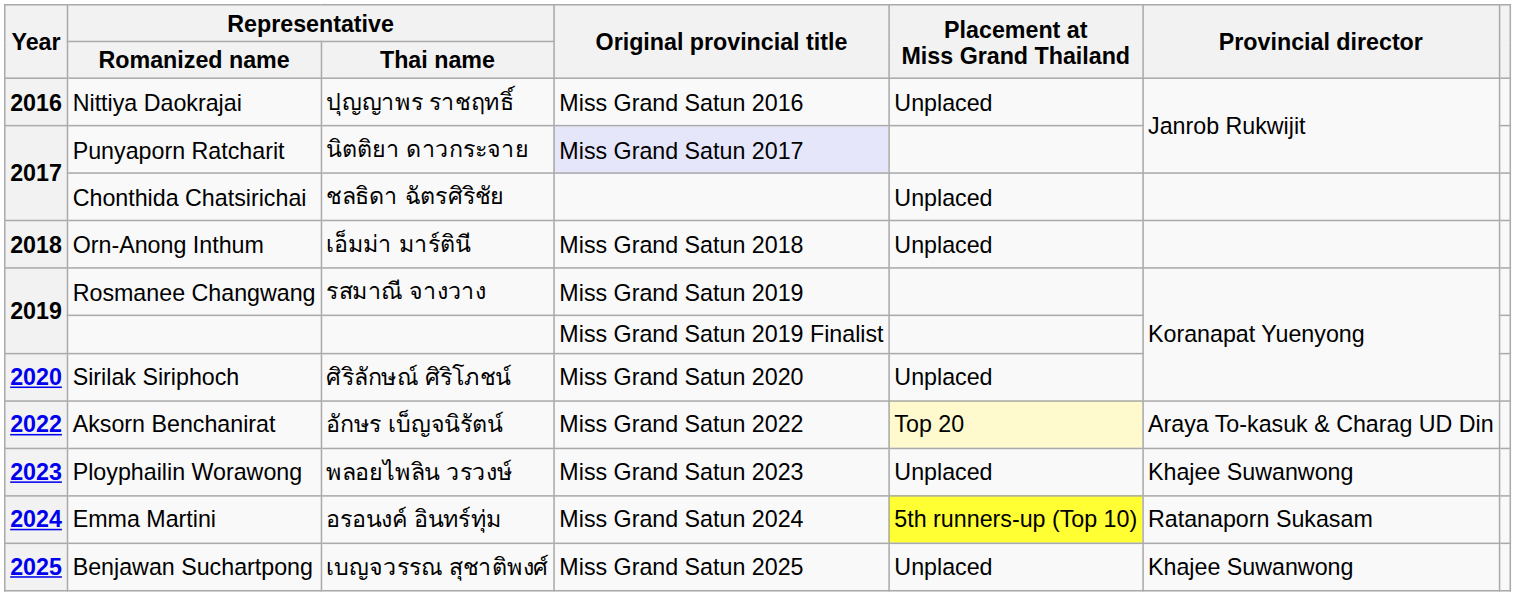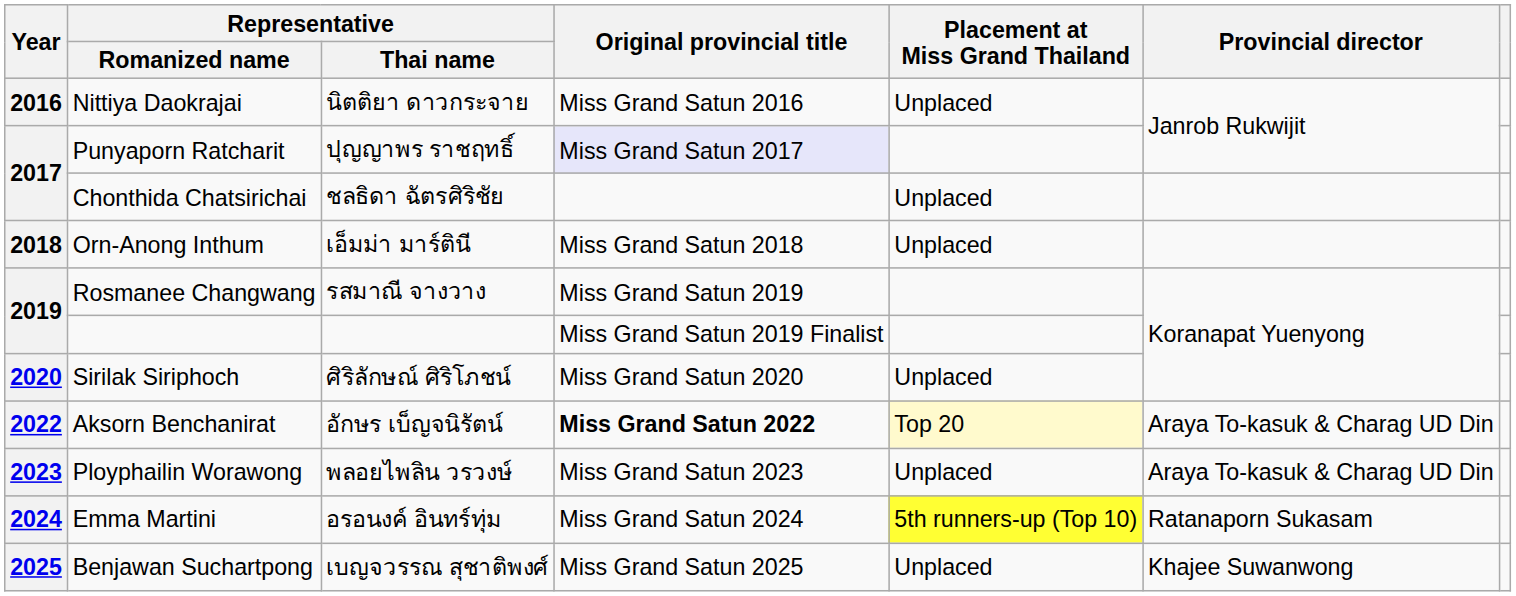 <table class="wikitable defaultcenter col2left col3left col6left" style="font-size:95%;">
 <tr>
 <th rowspan=2>Year</th>
 <th colspan=2>Representative</th>
 <th rowspan=2>Original provincial title</th>
 <th rowspan=2>Placement at<br>Miss Grand Thailand</th>
 <th rowspan=2>Provincial director</th>
 <th rowspan=2></th>
 </tr>
 <tr>
 <th>Romanized name</th>
 <th>Thai name</th>
 </tr>
 <tr>
 <th>2016</th>
 <td>Nittiya Daokrajai</td>
-<td>ปุญญาพร ราชฤทธิ์</td>
+<td>นิตติยา ดาวกระจาย</td>
 <td>Miss Grand Satun 2016</td>
 <td>Unplaced</td>
 <td rowspan=2>Janrob Rukwijit</td>
 <td></td>
 </tr>
 <tr>
 <th rowspan=2>2017</th>
 <td>Punyaporn Ratcharit</td>
-<td>นิตติยา ดาวกระจาย</td>
+<td>ปุญญาพร ราชฤทธิ์</td>
 <td style="background: lavender;">Miss Grand Satun 2017</td>
 <td></td>
 <td></td>
 </tr>
 <tr>
 <td>Chonthida Chatsirichai</td>
 <td>ชลธิดา ฉัตรศิริชัย</td>
 <td></td>
 <td>Unplaced</td>
 <td></td>
 <td></td>
 </tr>
 <tr>
 <th>2018</th>
 <td>Orn-Anong Inthum</td>
 <td>เอ็มม่า มาร์ตินี</td>
 <td>Miss Grand Satun 2018</td>
 <td>Unplaced</td>
 <td></td>
 <td></td>
 </tr>
 <tr>
 <th rowspan=2>2019</th>
 <td>Rosmanee Changwang</td>
 <td>รสมาณี จางวาง</td>
 <td>Miss Grand Satun 2019</td>
 <td></td>
 <td rowspan=3>Koranapat Yuenyong</td>
 <td></td>
 </tr>
 <tr>
 <td></td>
 <td></td>
 <td>Miss Grand Satun 2019 Finalist</td>
 <td></td>
 <td></td>
 </tr>
 <tr>
 <th><a href='#'>2020</a></th>
 <td>Sirilak Siriphoch</td>
 <td>ศิริลักษณ์ ศิริโภชน์</td>
 <td>Miss Grand Satun 2020</td>
 <td>Unplaced</td>
 <td></td>
 </tr>
 <tr>
 <th><a href='#'>2022</a></th>
 <td>Aksorn Benchanirat</td>
 <td>อักษร เบ็ญจนิรัตน์</td>
-<td>Miss Grand Satun 2022</td>
+<td><strong>Miss Grand Satun 2022</strong></td>
 <td bgcolor=#FFFACD>Top 20</td>
 <td>Araya To-kasuk & Charag UD Din</td>
 <td></td>
 </tr>
 <tr>
 <th><a href='#'>2023</a></th>
 <td>Ployphailin Worawong</td>
 <td>พลอยไพลิน วรวงษ์</td>
 <td>Miss Grand Satun 2023</td>
 <td>Unplaced</td>
-<td>Khajee Suwanwong</td>
+<td>Araya To-kasuk & Charag UD Din</td>
 <td></td>
 </tr>
 <tr>
 <th><a href='#'>2024</a></th>
 <td>Emma Martini</td>
 <td>อรอนงค์ อินทร์ทุ่ม</td>
 <td>Miss Grand Satun 2024</td>
 <td bgcolor=#FFFF33>5th runners-up (Top 10)</td>
 <td>Ratanaporn Sukasam</td>
 <td></td>
 </tr>
 <tr>
 <th><a href='#'>2025</a></th>
 <td>Benjawan Suchartpong</td>
 <td>เบญจวรรณ สุชาติพงศ์</td>
 <td>Miss Grand Satun 2025</td>
 <td>Unplaced</td>
 <td>Khajee Suwanwong</td>
 <td></td>
 </tr>
 </table>
